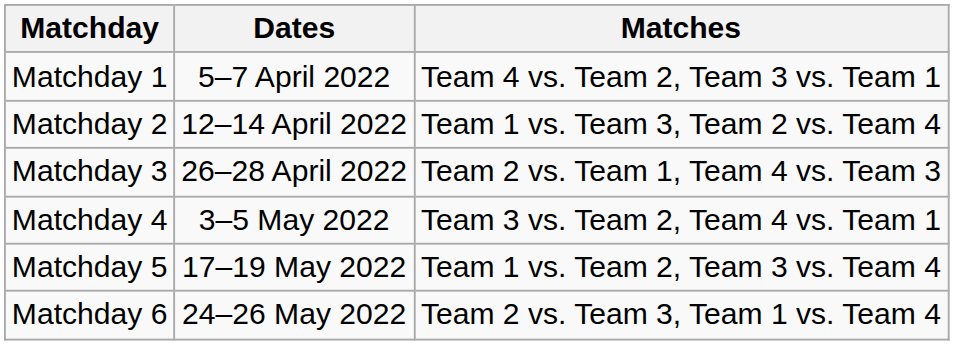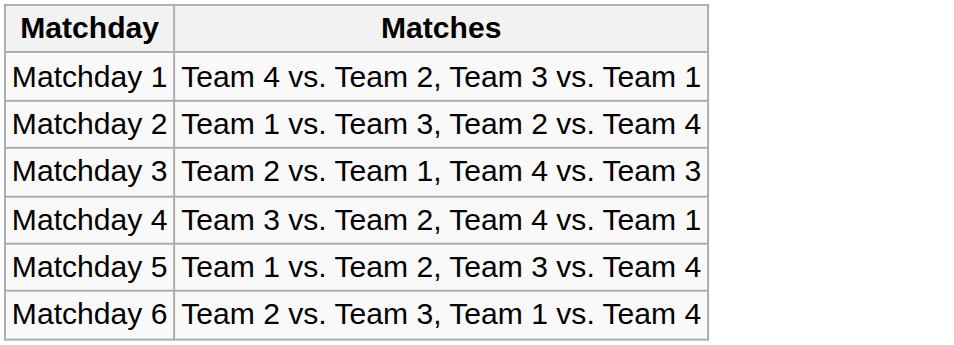 <table class="wikitable" style="text-align:center">
 <tr>
 <th>Matchday</th>
-<th>Dates</th>
 <th>Matches</th>
 </tr>
 <tr>
 <td>Matchday 1</td>
-<td>5–7 April 2022</td>
 <td>Team 4 vs. Team 2, Team 3 vs. Team 1</td>
 </tr>
 <tr>
 <td>Matchday 2</td>
-<td>12–14 April 2022</td>
 <td>Team 1 vs. Team 3, Team 2 vs. Team 4</td>
 </tr>
 <tr>
 <td>Matchday 3</td>
-<td>26–28 April 2022</td>
 <td>Team 2 vs. Team 1, Team 4 vs. Team 3</td>
 </tr>
 <tr>
 <td>Matchday 4</td>
-<td>3–5 May 2022</td>
 <td>Team 3 vs. Team 2, Team 4 vs. Team 1</td>
 </tr>
 <tr>
 <td>Matchday 5</td>
-<td>17–19 May 2022</td>
 <td>Team 1 vs. Team 2, Team 3 vs. Team 4</td>
 </tr>
 <tr>
 <td>Matchday 6</td>
-<td>24–26 May 2022</td>
 <td>Team 2 vs. Team 3, Team 1 vs. Team 4</td>
 </tr>
 </table>
